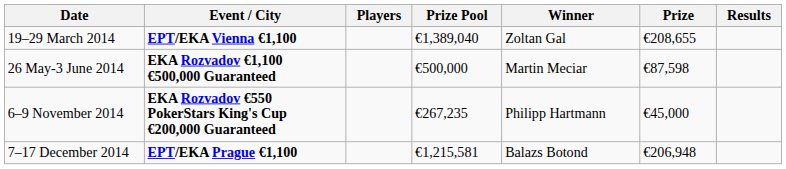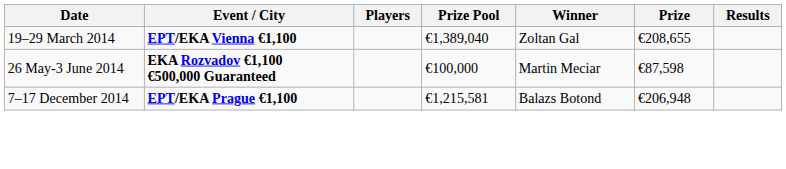 <table class="wikitable" width="100%">
 <tr>
 <th width="18%">Date</th>
 <th !width="16%">Event / City</th>
 <th !width="11%">Players</th>
 <th !width="12%">Prize Pool</th>
 <th !width="18%">Winner</th>
 <th !width="12%">Prize</th>
 <th !width="11%">Results</th>
 </tr>
 <tr>
 <td>19–29 March 2014</td>
 <td> <strong><a href='#'>EPT</a>/EKA <a href='#'>Vienna</a> €1,100</strong></td>
 <td></td>
 <td>€1,389,040</td>
 <td> Zoltan Gal</td>
 <td>€208,655</td>
 <td></td>
 </tr>
 <tr>
 <td>26 May-3 June 2014</td>
 <td> <strong>EKA <a href='#'>Rozvadov</a> €1,100<br>€500,000 Guaranteed</strong></td>
 <td></td>
-<td>€500,000</td>
+<td>€100,000</td>
 <td> Martin Meciar</td>
 <td>€87,598</td>
-<td></td>
-</tr>
-<tr>
-<td>6–9 November 2014</td>
-<td> <strong>EKA <a href='#'>Rozvadov</a> €550<br>PokerStars King's Cup<br>€200,000 Guaranteed</strong></td>
-<td></td>
-<td>€267,235</td>
-<td> Philipp Hartmann</td>
-<td>€45,000</td>
 <td></td>
 </tr>
 <tr>
 <td>7–17 December 2014</td>
 <td> <strong><a href='#'>EPT</a>/EKA <a href='#'>Prague</a> €1,100</strong></td>
 <td></td>
 <td>€1,215,581</td>
 <td> Balazs Botond</td>
 <td>€206,948</td>
 <td></td>
 </tr>
 </table>
